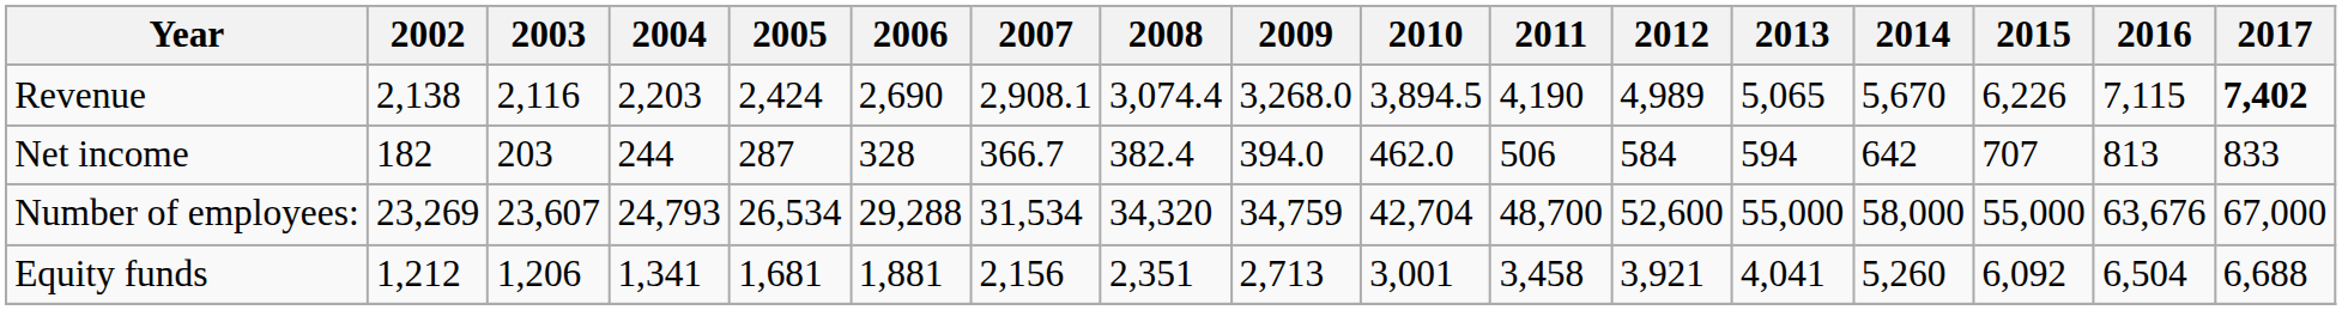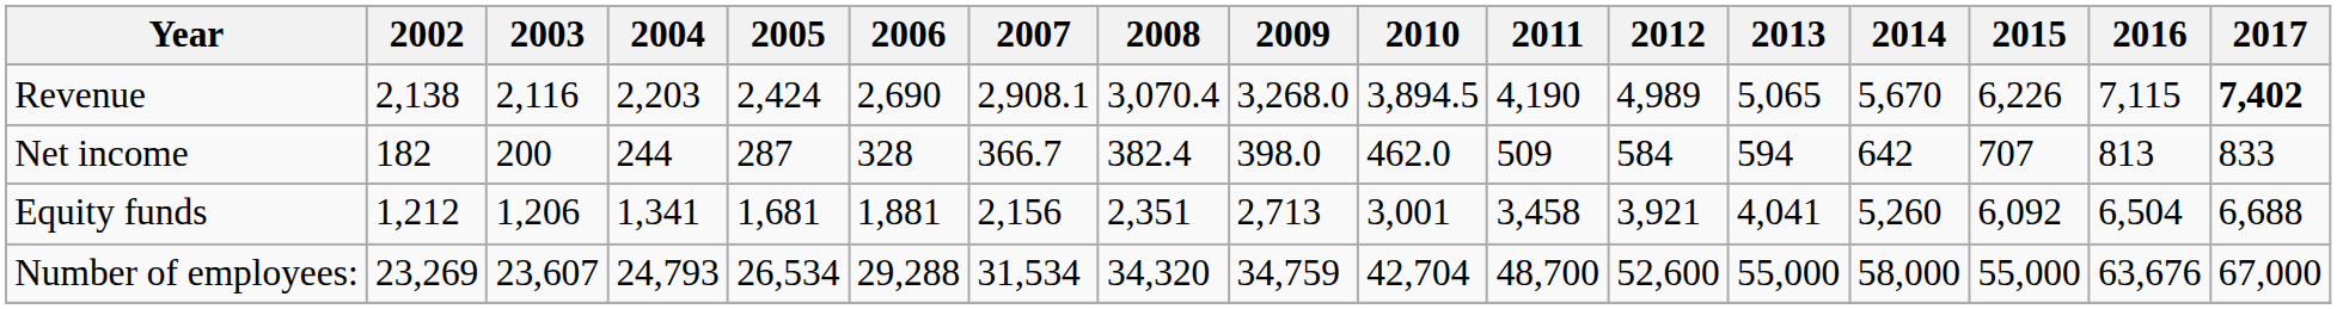 <table class="wikitable">
 <tr>
 <th>Year</th>
 <th>2002</th>
 <th>2003</th>
 <th>2004</th>
 <th>2005</th>
 <th>2006</th>
 <th>2007</th>
 <th>2008</th>
 <th>2009</th>
 <th>2010</th>
 <th>2011</th>
 <th>2012</th>
 <th>2013</th>
 <th>2014</th>
 <th>2015</th>
 <th>2016</th>
 <th>2017</th>
 </tr>
 <tr>
 <td>Revenue</td>
 <td>2,138</td>
 <td>2,116</td>
 <td>2,203</td>
 <td>2,424</td>
 <td>2,690</td>
 <td>2,908.1</td>
-<td>3,074.4</td>
+<td>3,070.4</td>
 <td>3,268.0</td>
 <td>3,894.5</td>
 <td>4,190</td>
 <td>4,989</td>
 <td>5,065</td>
 <td>5,670</td>
 <td>6,226</td>
 <td>7,115</td>
 <td><strong>7,402</strong></td>
 </tr>
 <tr>
 <td>Net income</td>
 <td>182</td>
-<td>203</td>
+<td>200</td>
 <td>244</td>
 <td>287</td>
 <td>328</td>
 <td>366.7</td>
 <td>382.4</td>
-<td>394.0</td>
+<td>398.0</td>
 <td>462.0</td>
-<td>506</td>
+<td>509</td>
 <td>584</td>
 <td>594</td>
 <td>642</td>
 <td>707</td>
 <td>813</td>
 <td>833</td>
+</tr>
+<tr>
+<td>Equity funds</td>
+<td>1,212</td>
+<td>1,206</td>
+<td>1,341</td>
+<td>1,681</td>
+<td>1,881</td>
+<td>2,156</td>
+<td>2,351</td>
+<td>2,713</td>
+<td>3,001</td>
+<td>3,458</td>
+<td>3,921</td>
+<td>4,041</td>
+<td>5,260</td>
+<td>6,092</td>
+<td>6,504</td>
+<td>6,688</td>
 </tr>
 <tr>
 <td>Number of employees:</td>
 <td>23,269</td>
 <td>23,607</td>
 <td>24,793</td>
 <td>26,534</td>
 <td>29,288</td>
 <td>31,534</td>
 <td>34,320</td>
 <td>34,759</td>
 <td>42,704</td>
 <td>48,700</td>
 <td>52,600</td>
 <td>55,000</td>
 <td>58,000</td>
 <td>55,000</td>
 <td>63,676</td>
 <td>67,000</td>
 </tr>
 <tr>
-<td>Equity funds</td>
-<td>1,212</td>
-<td>1,206</td>
-<td>1,341</td>
-<td>1,681</td>
-<td>1,881</td>
-<td>2,156</td>
-<td>2,351</td>
-<td>2,713</td>
-<td>3,001</td>
-<td>3,458</td>
-<td>3,921</td>
-<td>4,041</td>
-<td>5,260</td>
-<td>6,092</td>
-<td>6,504</td>
-<td>6,688</td>
-</tr>
-<tr>
 </tr>
 </table>
